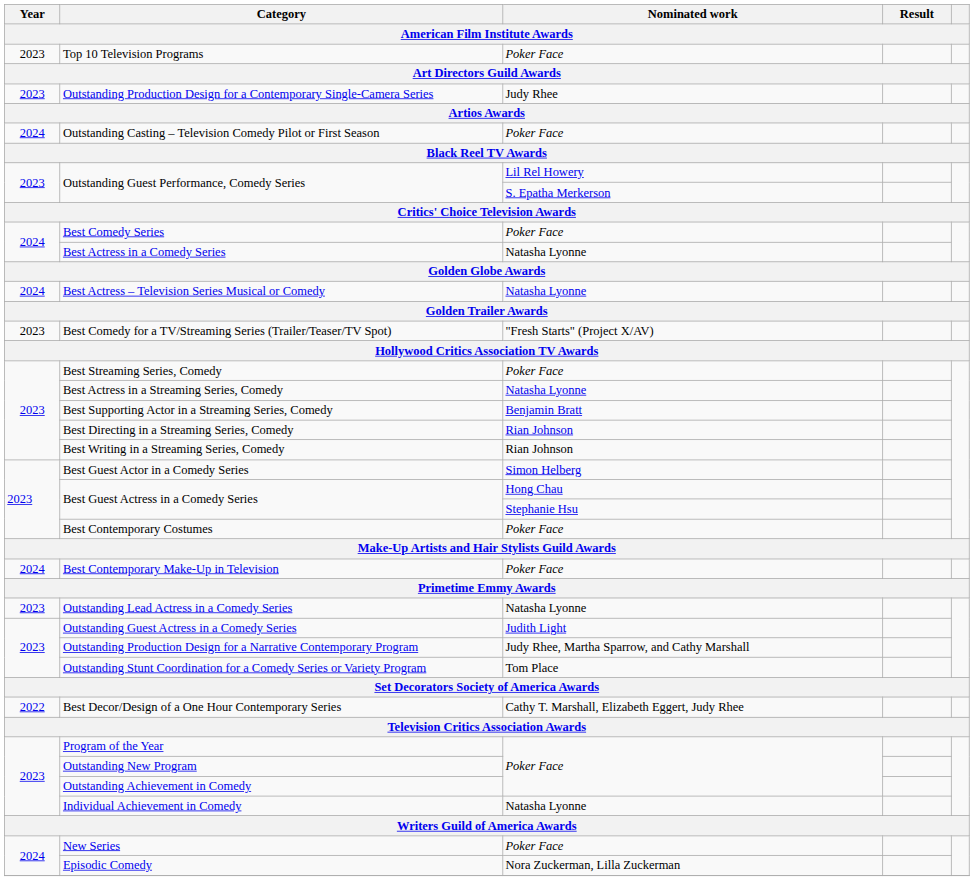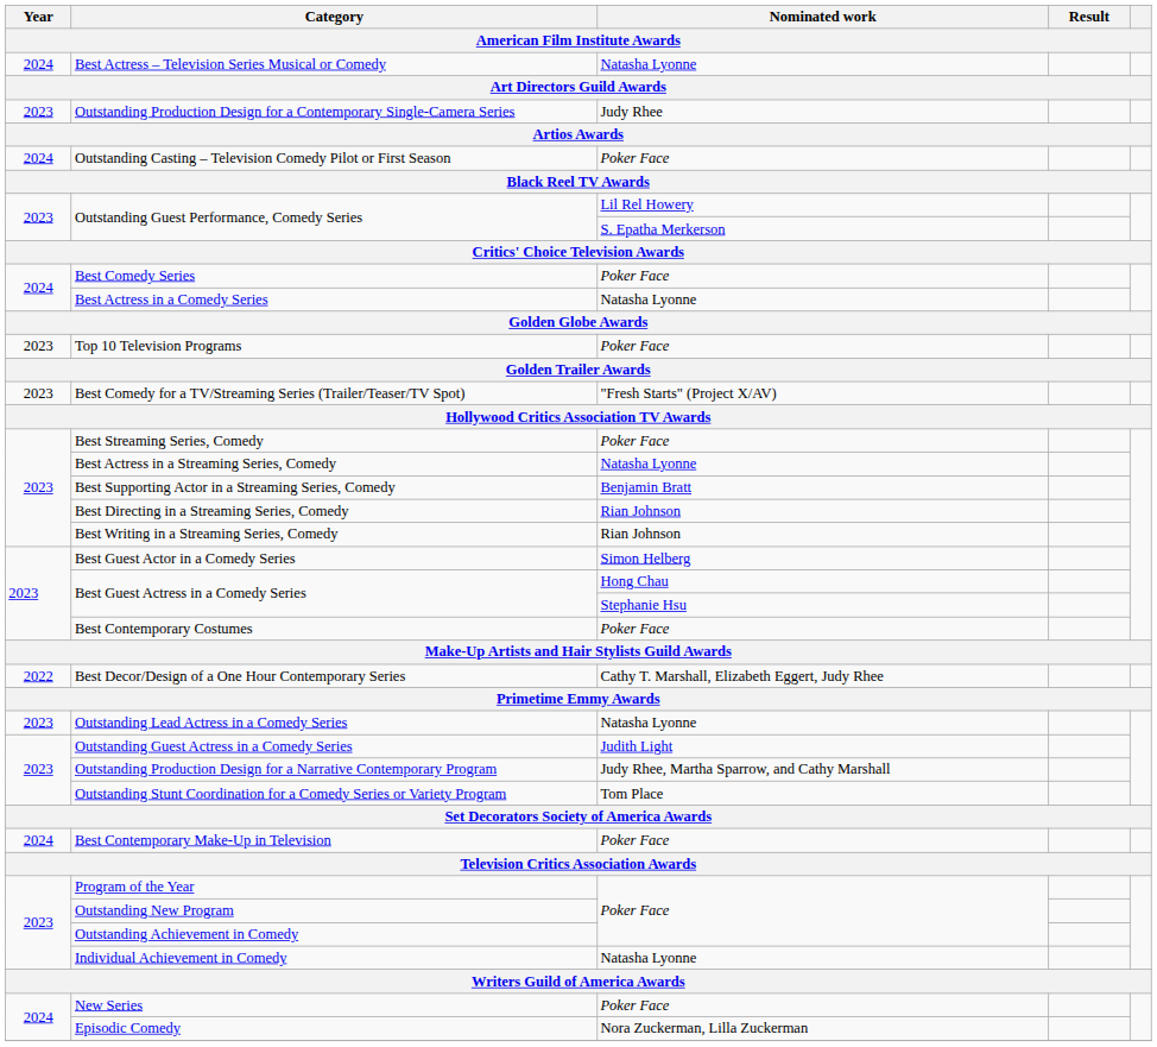 <table class="wikitable">
 <tr>
 <th scope="col" style="width:4em;">Year</th>
 <th scope="col" style="width:35em;">Category</th>
 <th scope="col" style="width:30em;">Nominated work</th>
 <th scope="col" style="width:5em;">Result</th>
 <th scope="col" style="width:1em;"></th>
 </tr>
 <tr>
 <th colspan="5"><a href='#'>American Film Institute Awards</a></th>
 </tr>
 <tr>
-<td style="text-align:center" rowspan="1">2023</td>
-<td>Top 10 Television Programs</td>
-<td><em>Poker Face</em></td>
+<td style="text-align:center"><a href='#'>2024</a></td>
+<td><a href='#'>Best Actress – Television Series Musical or Comedy</a></td>
+<td><a href='#'>Natasha Lyonne</a></td>
 <td></td>
 <td align="center"></td>
 </tr>
 <tr>
 <th colspan="5"><a href='#'>Art Directors Guild Awards</a></th>
 </tr>
 <tr>
 <td style="text-align:center"><a href='#'>2023</a></td>
 <td><a href='#'>Outstanding Production Design for a Contemporary Single-Camera Series</a></td>
 <td>Judy Rhee </td>
 <td></td>
 <td align="center"></td>
 </tr>
 <tr>
 <th colspan="5"><a href='#'>Artios Awards</a></th>
 </tr>
 <tr>
 <td style="text-align:center"><a href='#'>2024</a></td>
 <td>Outstanding Casting – Television Comedy Pilot or First Season</td>
 <td><em>Poker Face</em> </td>
 <td></td>
 <td align="center"></td>
 </tr>
 <tr>
 <th colspan="5"><a href='#'>Black Reel TV Awards</a></th>
 </tr>
 <tr>
 <td style="text-align:center", rowspan="2"><a href='#'>2023</a></td>
 <td rowspan="2">Outstanding Guest Performance, Comedy Series</td>
 <td><a href='#'>Lil Rel Howery</a></td>
 <td></td>
 <td rowspan="2" align="center"></td>
 </tr>
 <tr>
 <td><a href='#'>S. Epatha Merkerson</a></td>
 <td></td>
 </tr>
 <tr>
 <th colspan="5"><a href='#'>Critics' Choice Television Awards</a></th>
 </tr>
 <tr>
 <td style="text-align:center", rowspan="2"><a href='#'>2024</a></td>
 <td><a href='#'>Best Comedy Series</a></td>
 <td><em>Poker Face</em></td>
 <td></td>
 <td rowspan="2" align="center"></td>
 </tr>
 <tr>
 <td><a href='#'>Best Actress in a Comedy Series</a></td>
 <td rowspan="1">Natasha Lyonne</td>
 <td></td>
 </tr>
 <tr>
 <th colspan="5"><a href='#'>Golden Globe Awards</a></th>
 </tr>
 <tr>
-<td style="text-align:center"><a href='#'>2024</a></td>
-<td><a href='#'>Best Actress – Television Series Musical or Comedy</a></td>
-<td><a href='#'>Natasha Lyonne</a></td>
+<td style="text-align:center" rowspan="1">2023</td>
+<td>Top 10 Television Programs</td>
+<td><em>Poker Face</em></td>
 <td></td>
 <td align="center"></td>
 </tr>
 <tr>
 <th colspan="5"><a href='#'>Golden Trailer Awards</a></th>
 </tr>
 <tr>
 <td style="text-align:center">2023</td>
 <td>Best Comedy for a TV/Streaming Series (Trailer/Teaser/TV Spot)</td>
 <td>"Fresh Starts" (Project X/AV)</td>
 <td></td>
 <td style="text-align:center;"></td>
 </tr>
 <tr>
 <th colspan="5"><a href='#'>Hollywood Critics Association TV Awards</a></th>
 </tr>
 <tr>
 <td style="text-align:center", rowspan="5"><a href='#'>2023</a></td>
 <td>Best Streaming Series, Comedy</td>
 <td><em>Poker Face</em></td>
 <td></td>
 <td align="center" rowspan="9"></td>
 </tr>
 <tr>
 <td>Best Actress in a Streaming Series, Comedy</td>
 <td><a href='#'>Natasha Lyonne</a></td>
 <td></td>
 </tr>
 <tr>
 <td>Best Supporting Actor in a Streaming Series, Comedy</td>
 <td><a href='#'>Benjamin Bratt</a></td>
 <td></td>
 </tr>
 <tr>
 <td>Best Directing in a Streaming Series, Comedy</td>
 <td><a href='#'>Rian Johnson</a> </td>
 <td></td>
 </tr>
 <tr>
 <td>Best Writing in a Streaming Series, Comedy</td>
 <td>Rian Johnson </td>
 <td></td>
 </tr>
 <tr>
 <td rowspan="4"><a href='#'>2023</a></td>
 <td>Best Guest Actor in a Comedy Series</td>
 <td><a href='#'>Simon Helberg</a></td>
 <td></td>
 </tr>
 <tr>
 <td rowspan="2">Best Guest Actress in a Comedy Series</td>
 <td><a href='#'>Hong Chau</a></td>
 <td></td>
 </tr>
 <tr>
 <td><a href='#'>Stephanie Hsu</a></td>
 <td></td>
 </tr>
 <tr>
 <td>Best Contemporary Costumes</td>
 <td><em>Poker Face</em></td>
 <td></td>
 </tr>
 <tr>
 <th colspan="5"><a href='#'>Make-Up Artists and Hair Stylists Guild Awards</a></th>
 </tr>
 <tr>
-<td style="text-align:center"><a href='#'>2024</a></td>
-<td><a href='#'>Best Contemporary Make-Up in Television</a></td>
-<td><em>Poker Face</em> </td>
+<td style="text-align:center"><a href='#'>2022</a></td>
+<td>Best Decor/Design of a One Hour Contemporary Series</td>
+<td>Cathy T. Marshall, Elizabeth Eggert, Judy Rhee</td>
 <td></td>
 <td align="center"></td>
 </tr>
 <tr>
 <th colspan="5"><a href='#'>Primetime Emmy Awards</a></th>
 </tr>
 <tr>
 <td style="text-align:center", rowspan=1><a href='#'>2023</a></td>
 <td><a href='#'>Outstanding Lead Actress in a Comedy Series</a></td>
 <td>Natasha Lyonne</td>
 <td></td>
 <td rowspan="4" align="center"></td>
 </tr>
 <tr>
 <td style="text-align:center", rowspan="3"><a href='#'>2023</a></td>
 <td><a href='#'>Outstanding Guest Actress in a Comedy Series</a></td>
 <td><a href='#'>Judith Light</a> </td>
 <td></td>
 </tr>
 <tr>
 <td><a href='#'>Outstanding Production Design for a Narrative Contemporary Program</a></td>
 <td>Judy Rhee, Martha Sparrow, and Cathy Marshall <br> </td>
 <td></td>
 </tr>
 <tr>
 <td><a href='#'>Outstanding Stunt Coordination for a Comedy Series or Variety Program</a></td>
 <td>Tom Place</td>
 <td></td>
 </tr>
 <tr>
 <th colspan="5"><a href='#'>Set Decorators Society of America Awards</a></th>
 </tr>
 <tr>
-<td style="text-align:center"><a href='#'>2022</a></td>
-<td>Best Decor/Design of a One Hour Contemporary Series</td>
-<td>Cathy T. Marshall, Elizabeth Eggert, Judy Rhee</td>
+<td style="text-align:center"><a href='#'>2024</a></td>
+<td><a href='#'>Best Contemporary Make-Up in Television</a></td>
+<td><em>Poker Face</em> </td>
 <td></td>
 <td align="center"></td>
 </tr>
 <tr>
 <th colspan="5"><a href='#'>Television Critics Association Awards</a></th>
 </tr>
 <tr>
 <td style="text-align:center", rowspan="4"><a href='#'>2023</a></td>
 <td><a href='#'>Program of the Year</a></td>
 <td rowspan="3"><em>Poker Face</em></td>
 <td></td>
 <td rowspan="4" align="center"></td>
 </tr>
 <tr>
 <td><a href='#'>Outstanding New Program</a></td>
 <td></td>
 </tr>
 <tr>
 <td><a href='#'>Outstanding Achievement in Comedy</a></td>
 <td></td>
 </tr>
 <tr>
 <td><a href='#'>Individual Achievement in Comedy</a></td>
 <td>Natasha Lyonne</td>
 <td></td>
 </tr>
 <tr>
 <th colspan="5"><a href='#'>Writers Guild of America Awards</a></th>
 </tr>
 <tr>
 <td style="text-align:center", rowspan="2"><a href='#'>2024</a></td>
 <td><a href='#'>New Series</a></td>
 <td><em>Poker Face</em></td>
 <td></td>
 <td style="text-align:center" rowspan="2"></td>
 </tr>
 <tr>
 <td><a href='#'>Episodic Comedy</a></td>
 <td>Nora Zuckerman, Lilla Zuckerman </td>
 <td></td>
 </tr>
 <tr>
 </tr>
 </table>
